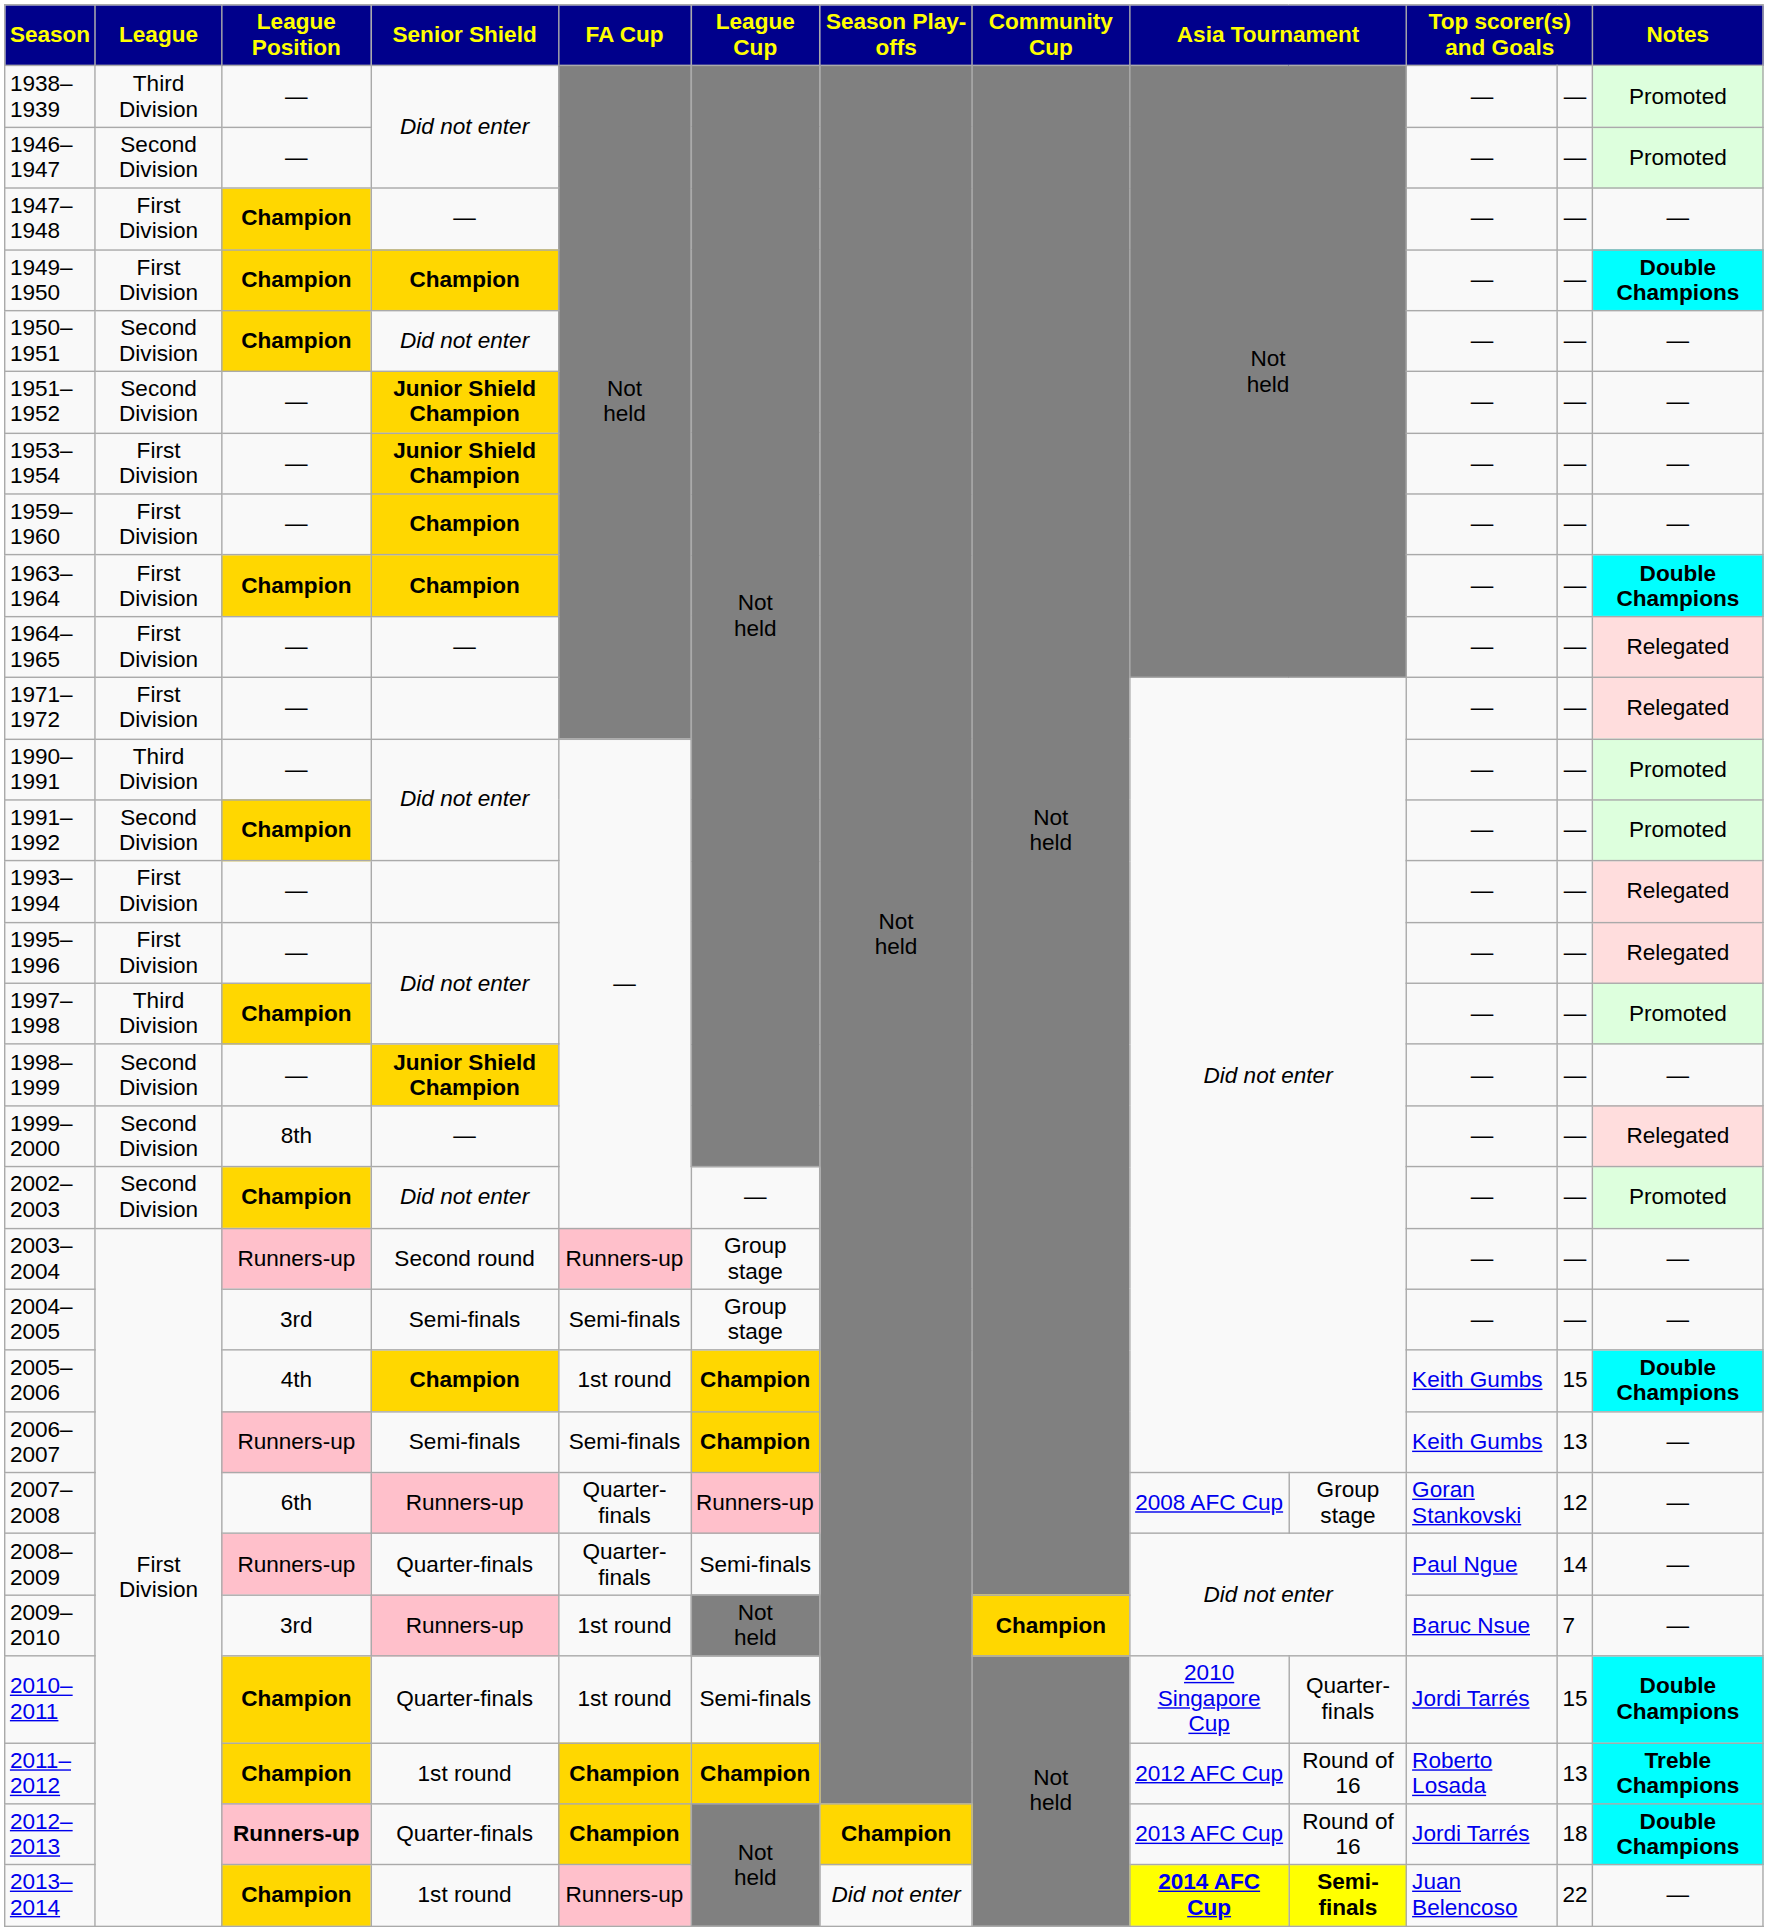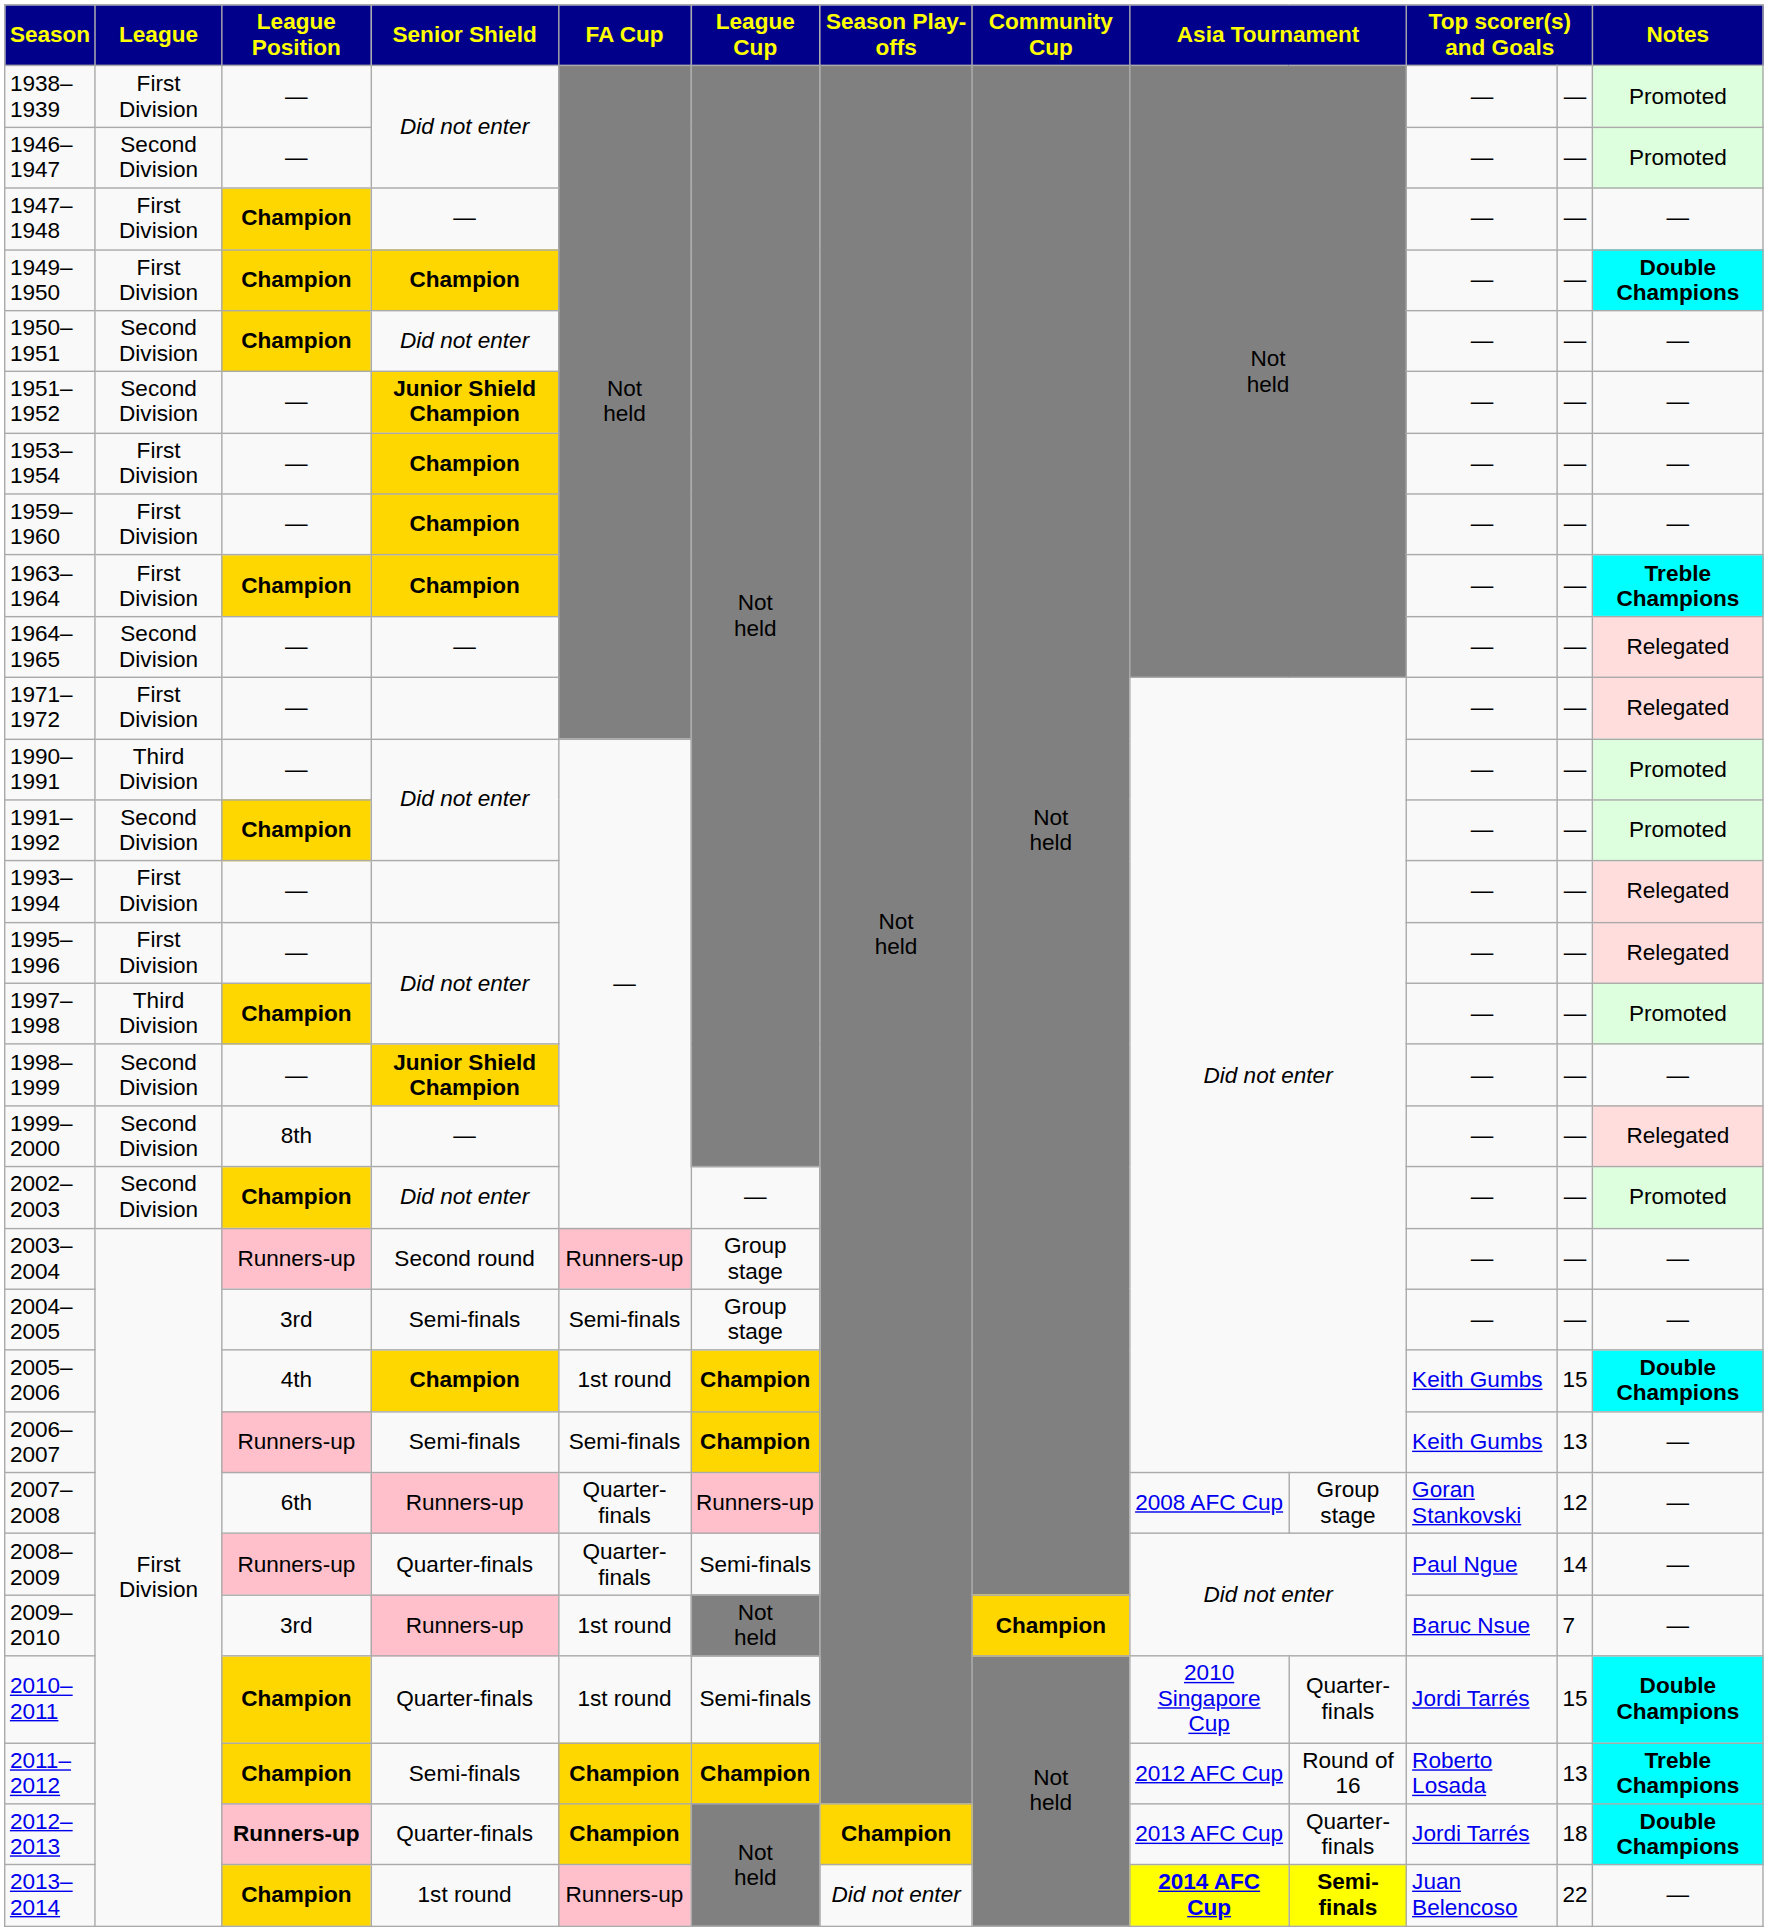 <table class="wikitable">
 <tr>
 <th style="color:yellow; background:#00008B;">Season</th>
 <th style="color:yellow; background:#00008B;">League</th>
 <th style="color:yellow; background:#00008B;">League Position</th>
 <th style="color:yellow; background:#00008B;">Senior Shield</th>
 <th style="color:yellow; background:#00008B;">FA Cup</th>
 <th style="color:yellow; background:#00008B;">League Cup</th>
 <th style="color:yellow; background:#00008B;">Season Play-offs</th>
 <th style="color:yellow; background:#00008B;">Community Cup</th>
 <th style="color:yellow; background:#00008B;" ! colspan=2>Asia Tournament</th>
 <th style="color:yellow; background:#00008B;" ! colspan=2>Top scorer(s)<br> and Goals</th>
 <th style="color:yellow; background:#00008B;">Notes</th>
 </tr>
 <tr>
 <td>1938–<br>1939</td>
-<td align=center>Third Division</td>
+<td align=center>First Division</td>
 <td align=center>—</td>
 <td rowspan=2 align=center><em>Did not enter</em></td>
 <td bgcolor=grey rowspan=11 align=center>Not<br>held</td>
 <td bgcolor=grey rowspan=18 align=center>Not<br>held</td>
 <td bgcolor=grey rowspan=28 align=center>Not<br>held</td>
 <td bgcolor=grey rowspan=25 align=center>Not<br>held</td>
 <td bgcolor=grey colspan=2 rowspan=10 align=center>Not<br>held</td>
 <td align=center>—</td>
 <td align=center>—</td>
 <td align=center bgcolor=#dfd>Promoted</td>
 </tr>
 <tr>
 <td>1946–<br>1947</td>
 <td align=center>Second Division</td>
 <td align=center>—</td>
 <td align=center>—</td>
 <td align=center>—</td>
 <td align=center bgcolor=#dfd>Promoted</td>
 </tr>
 <tr>
 <td>1947–<br>1948</td>
 <td align=center>First Division</td>
 <td align=center bgcolor=gold><strong>Champion</strong></td>
 <td align=center>—</td>
 <td align=center>—</td>
 <td align=center>—</td>
 <td align=center>—</td>
 </tr>
 <tr>
 <td>1949–<br>1950</td>
 <td align=center>First Division</td>
 <td align=center bgcolor=gold><strong>Champion</strong></td>
 <td align=center bgcolor=gold><strong>Champion</strong></td>
 <td align=center>—</td>
 <td align=center>—</td>
 <td align=center bgcolor=cyan><strong>Double Champions</strong></td>
 </tr>
 <tr>
 <td>1950–<br>1951</td>
 <td align=center>Second Division</td>
 <td align=center bgcolor=gold><strong>Champion</strong></td>
 <td align=center><em>Did not enter</em></td>
 <td align=center>—</td>
 <td align=center>—</td>
 <td align=center>—</td>
 </tr>
 <tr>
 <td>1951–<br>1952</td>
 <td align=center>Second Division</td>
 <td align=center>—</td>
 <td align=center bgcolor=gold><strong>Junior Shield Champion</strong></td>
 <td align=center>—</td>
 <td align=center>—</td>
 <td align=center>—</td>
 </tr>
 <tr>
 <td>1953–<br>1954</td>
 <td align=center>First Division</td>
 <td align=center>—</td>
-<td align=center bgcolor=gold><strong>Junior Shield Champion</strong></td>
+<td align=center bgcolor=gold><strong>Champion</strong></td>
 <td align=center>—</td>
 <td align=center>—</td>
 <td align=center>—</td>
 </tr>
 <tr>
 <td>1959–<br>1960</td>
 <td align=center>First Division</td>
 <td align=center>—</td>
 <td align=center bgcolor=gold><strong>Champion</strong></td>
 <td align=center>—</td>
 <td align=center>—</td>
 <td align=center>—</td>
 </tr>
 <tr>
 <td>1963–<br>1964</td>
 <td align=center>First Division</td>
 <td align=center bgcolor=gold><strong>Champion</strong></td>
 <td align=center bgcolor=gold><strong>Champion</strong></td>
 <td align=center>—</td>
 <td align=center>—</td>
-<td align=center bgcolor=cyan><strong>Double Champions</strong></td>
+<td align=center bgcolor=cyan><strong>Treble Champions</strong></td>
 </tr>
 <tr>
 <td>1964–<br>1965</td>
-<td align=center>First Division</td>
+<td align=center>Second Division</td>
 <td align=center>—</td>
 <td align=center>—</td>
 <td align=center>—</td>
 <td align=center>—</td>
 <td align=center bgcolor=#fdd>Relegated</td>
 </tr>
 <tr>
 <td>1971–<br>1972</td>
 <td align=center>First Division</td>
 <td align=center>—</td>
 <td></td>
 <td colspan=2 rowspan=13 align=center><em>Did not enter</em></td>
 <td align=center>—</td>
 <td align=center>—</td>
 <td align=center bgcolor=#fdd>Relegated</td>
 </tr>
 <tr>
 <td>1990–<br>1991</td>
 <td align=center>Third Division</td>
 <td align=center>—</td>
 <td align=center rowspan=2><em>Did not enter</em></td>
 <td rowspan=8 align=center>—</td>
 <td align=center>—</td>
 <td align=center>—</td>
 <td align=center bgcolor=#dfd>Promoted</td>
 </tr>
 <tr>
 <td>1991–<br>1992</td>
 <td align=center>Second Division</td>
 <td align=center bgcolor=gold><strong>Champion</strong></td>
 <td align=center>—</td>
 <td align=center>—</td>
 <td align=center bgcolor=#dfd>Promoted</td>
 </tr>
 <tr>
 <td>1993–<br>1994</td>
 <td align=center>First Division</td>
 <td align=center>—</td>
 <td></td>
 <td align=center>—</td>
 <td align=center>—</td>
 <td align=center bgcolor=#fdd>Relegated</td>
 </tr>
 <tr>
 <td>1995–<br>1996</td>
 <td align=center>First Division</td>
 <td align=center>—</td>
 <td align=center rowspan=2><em>Did not enter</em></td>
 <td align=center>—</td>
 <td align=center>—</td>
 <td align=center bgcolor=#fdd>Relegated</td>
 </tr>
 <tr>
 <td>1997–<br>1998</td>
 <td align=center>Third Division</td>
 <td align=center bgcolor=gold><strong>Champion</strong></td>
 <td align=center>—</td>
 <td align=center>—</td>
 <td align=center bgcolor=#dfd>Promoted</td>
 </tr>
 <tr>
 <td>1998–<br>1999</td>
 <td align=center>Second Division</td>
 <td align=center>—</td>
 <td align=center bgcolor=gold><strong>Junior Shield Champion</strong></td>
 <td align=center>—</td>
 <td align=center>—</td>
 <td align=center>—</td>
 </tr>
 <tr>
 <td>1999–<br>2000</td>
 <td align=center>Second Division</td>
 <td align=center>8th</td>
 <td align=center>—</td>
 <td align=center>—</td>
 <td align=center>—</td>
 <td align=center bgcolor=#fdd>Relegated</td>
 </tr>
 <tr>
 <td>2002–<br>2003</td>
 <td align=center>Second Division</td>
 <td align=center bgcolor=gold><strong>Champion</strong></td>
 <td align=center><em>Did not enter</em></td>
 <td align=center>—</td>
 <td align=center>—</td>
 <td align=center>—</td>
 <td align=center bgcolor=#dfd>Promoted</td>
 </tr>
 <tr>
 <td>2003–<br>2004</td>
 <td rowspan=11 align=center>First Division</td>
 <td align=center bgcolor=pink>Runners-up</td>
 <td align=center>Second round</td>
 <td align=center bgcolor=pink>Runners-up</td>
 <td align=center>Group stage</td>
 <td align=center>—</td>
 <td align=center>—</td>
 <td align=center>—</td>
 </tr>
 <tr>
 <td>2004–<br>2005</td>
 <td align=center>3rd</td>
 <td align=center>Semi-finals</td>
 <td align=center>Semi-finals</td>
 <td align=center>Group stage</td>
 <td align=center>—</td>
 <td align=center>—</td>
 <td align=center>—</td>
 </tr>
 <tr>
 <td>2005–<br>2006</td>
 <td align=center>4th</td>
 <td align=center bgcolor=gold><strong>Champion</strong></td>
 <td align=center>1st round</td>
 <td align=center bgcolor=gold><strong>Champion</strong></td>
 <td> <a href='#'>Keith Gumbs</a></td>
 <td>15</td>
 <td align=center bgcolor=cyan><strong>Double Champions</strong></td>
 </tr>
 <tr>
 <td>2006–<br>2007</td>
 <td align=center bgcolor=pink>Runners-up</td>
 <td align=center>Semi-finals</td>
 <td align=center>Semi-finals</td>
 <td align=center bgcolor=gold><strong>Champion</strong></td>
 <td> <a href='#'>Keith Gumbs</a></td>
 <td>13</td>
 <td align=center>—</td>
 </tr>
 <tr>
 <td>2007–<br>2008</td>
 <td align=center>6th</td>
 <td align=center bgcolor=pink>Runners-up</td>
 <td align=center>Quarter-finals</td>
 <td bgcolor=pink>Runners-up</td>
 <td align=center><a href='#'>2008 AFC Cup</a></td>
 <td align=center>Group stage</td>
 <td> <a href='#'>Goran Stankovski</a></td>
 <td>12</td>
 <td align=center>—</td>
 </tr>
 <tr>
 <td>2008–<br>2009</td>
 <td align=center bgcolor=pink>Runners-up</td>
 <td align=center>Quarter-finals</td>
 <td align=center>Quarter-finals</td>
 <td align=center>Semi-finals</td>
 <td align=center rowspan=2 colspan=2><em>Did not enter</em></td>
 <td> <a href='#'>Paul Ngue</a></td>
 <td>14</td>
 <td align=center>—</td>
 </tr>
 <tr>
 <td>2009–<br>2010</td>
 <td align=center>3rd</td>
 <td align=center bgcolor=pink>Runners-up</td>
 <td align=center>1st round</td>
 <td bgcolor=grey align=center>Not<br>held</td>
 <td align=center bgcolor=gold><strong>Champion</strong></td>
 <td> <a href='#'>Baruc Nsue</a></td>
 <td>7</td>
 <td align=center>—</td>
 </tr>
 <tr>
 <td><a href='#'>2010–<br>2011</a></td>
 <td align=center bgcolor=gold><strong>Champion</strong></td>
 <td align=center>Quarter-finals</td>
 <td align=center>1st round</td>
 <td align=center>Semi-finals</td>
 <td bgcolor=grey rowspan=4 align=center>Not<br>held</td>
 <td align=center><a href='#'>2010 Singapore Cup</a></td>
 <td align=center>Quarter-finals</td>
 <td> <a href='#'>Jordi Tarrés</a></td>
 <td>15</td>
 <td align=center bgcolor=cyan><strong>Double Champions</strong></td>
 </tr>
 <tr>
 <td><a href='#'>2011–<br>2012</a></td>
 <td align=center bgcolor=gold><strong>Champion</strong></td>
-<td align=center>1st round</td>
+<td align=center>Semi-finals</td>
 <td align=center bgcolor=gold><strong>Champion</strong></td>
 <td align=center bgcolor=gold><strong>Champion</strong></td>
 <td align=center><a href='#'>2012 AFC Cup</a></td>
 <td align=center>Round of 16</td>
 <td> <a href='#'>Roberto Losada</a></td>
 <td>13</td>
 <td align=center bgcolor=cyan><strong>Treble Champions</strong></td>
 </tr>
 <tr>
 <td><a href='#'>2012–<br>2013</a></td>
 <td align=center bgcolor=pink><strong>Runners-up</strong></td>
 <td align=center>Quarter-finals</td>
 <td align=center bgcolor=gold><strong>Champion</strong></td>
 <td align=center bgcolor=grey rowspan=2 align=center>Not<br>held</td>
 <td align=center bgcolor=gold><strong>Champion</strong></td>
 <td align=center><a href='#'>2013 AFC Cup</a></td>
-<td align=center>Round of 16</td>
+<td align=center>Quarter-finals</td>
 <td> <a href='#'>Jordi Tarrés</a></td>
 <td>18</td>
 <td align=center bgcolor=cyan><strong>Double Champions</strong></td>
 </tr>
 <tr>
 <td><a href='#'>2013–<br>2014</a></td>
 <td align=center bgcolor=gold><strong>Champion</strong></td>
 <td align=center>1st round</td>
 <td align=center bgcolor=pink>Runners-up</td>
 <td align=center><em>Did not enter</em></td>
 <td align=center bgcolor=yellow><strong><a href='#'>2014 AFC Cup</a></strong></td>
 <td align=center bgcolor=yellow><strong>Semi-finals</strong></td>
 <td> <a href='#'>Juan Belencoso</a></td>
 <td>22</td>
 <td align=center>—</td>
 </tr>
 <tr>
 </tr>
 </table>
